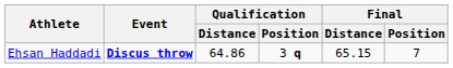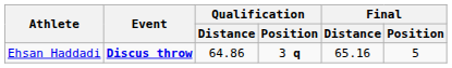 <table class="wikitable">
 <tr>
 <th rowspan="2">Athlete</th>
 <th rowspan="2">Event</th>
 <th colspan="2">Qualification</th>
 <th colspan="2">Final</th>
 </tr>
 <tr>
 <th>Distance</th>
 <th>Position</th>
 <th>Distance</th>
 <th>Position</th>
 </tr>
 <tr style=text-align:center>
 <td style=text-align:left><a href='#'>Ehsan Haddadi</a></td>
 <td style=text-align:left><strong><a href='#'>Discus throw</a></strong></td>
 <td>64.86</td>
 <td>3 <strong>q</strong></td>
-<td>65.15</td>
-<td>7</td>
+<td>65.16</td>
+<td>5</td>
 </tr>
 </table>
